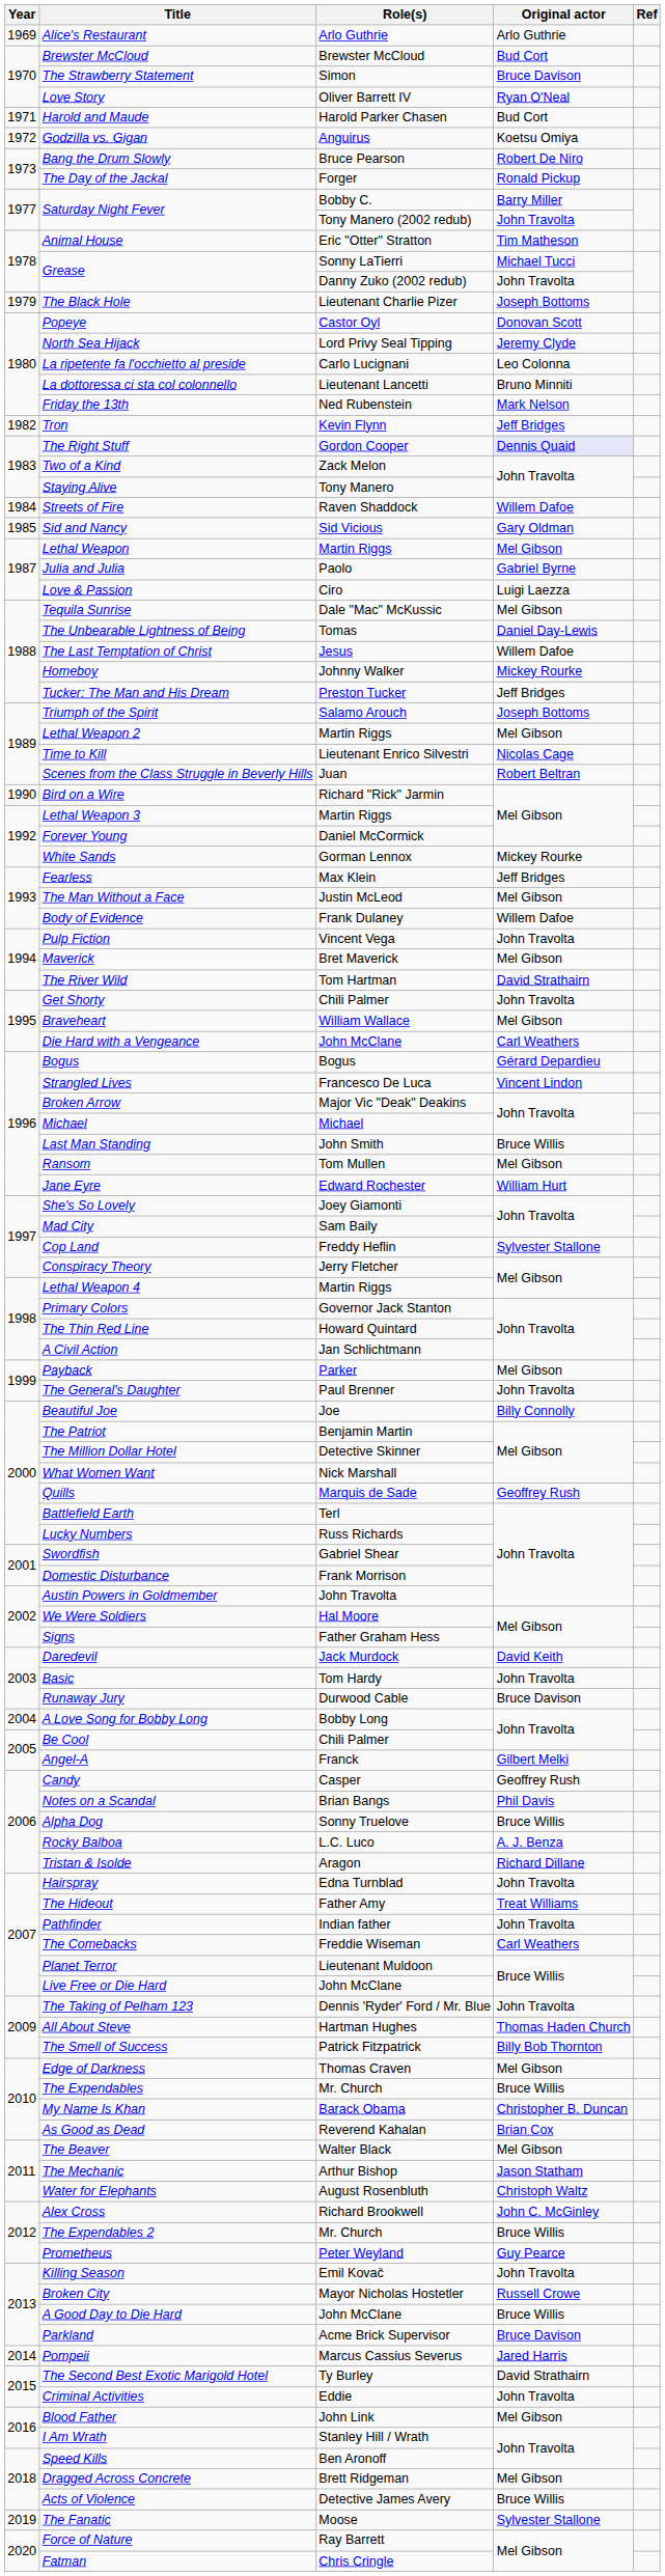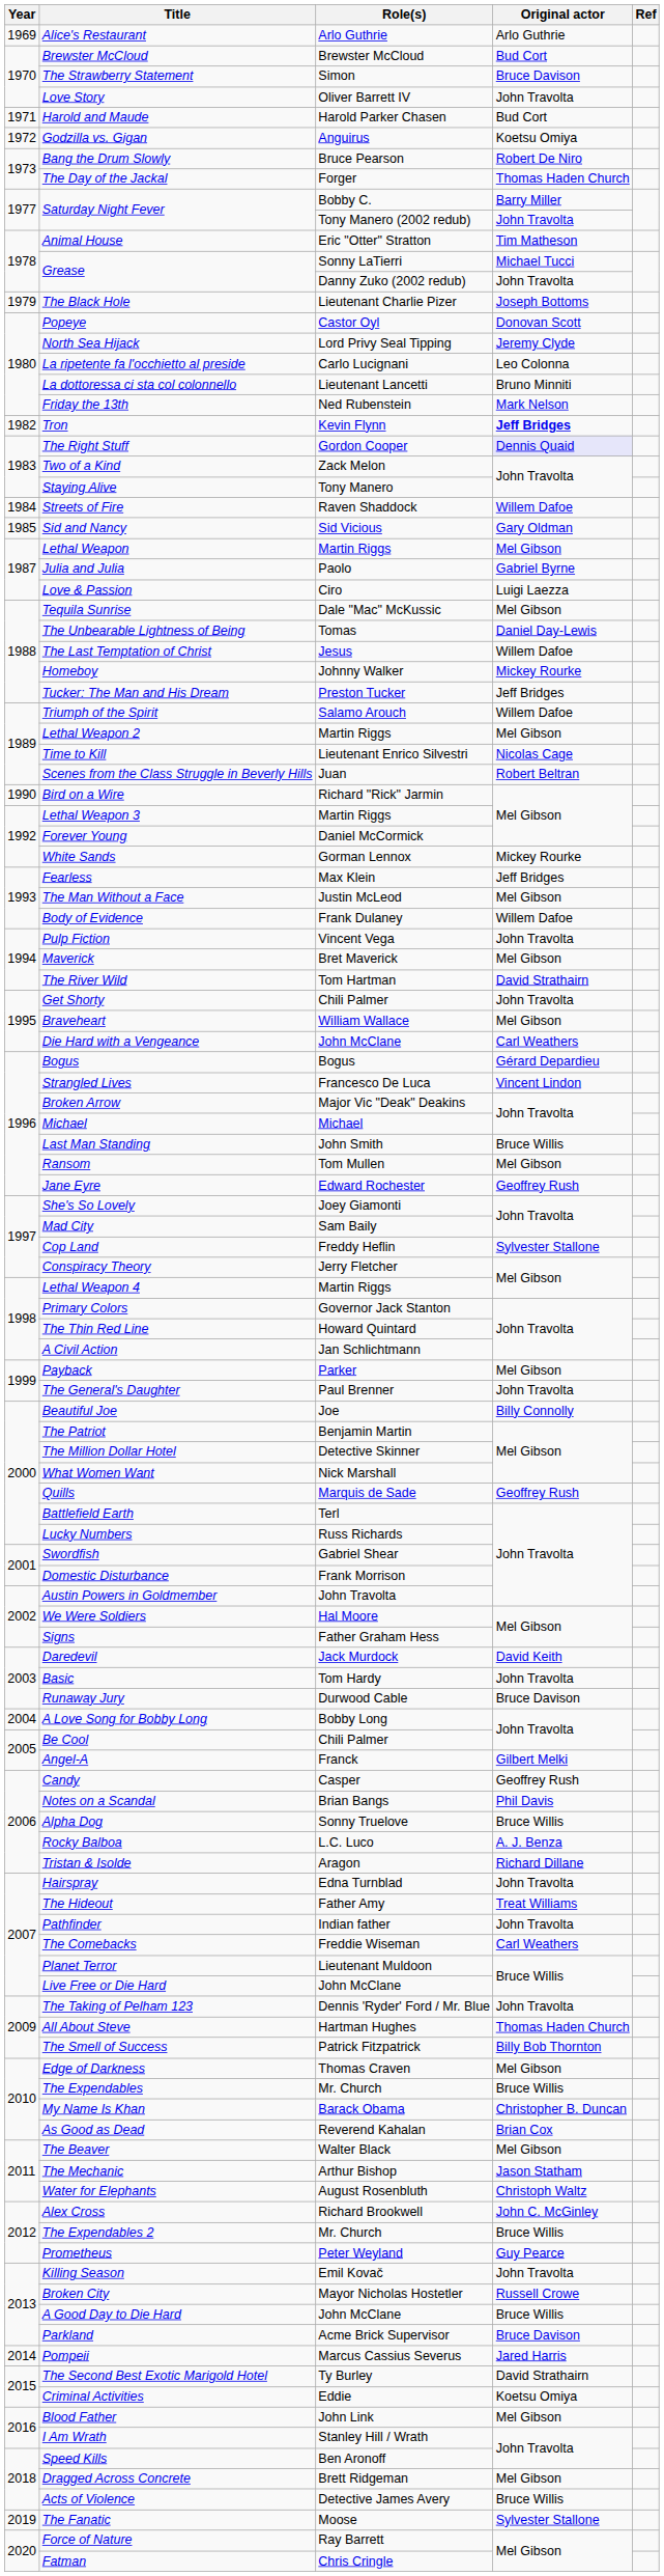 <table class="wikitable plainrowheaders sortable">
 <tr>
 <th scope="col">Year</th>
 <th scope="col">Title</th>
 <th scope="col">Role(s)</th>
 <th scope="col">Original actor</th>
 <th scope="col" class="unsortable">Ref</th>
 </tr>
 <tr>
 <td>1969</td>
 <td><em><a href='#'>Alice's Restaurant</a></em></td>
 <td><a href='#'>Arlo Guthrie</a></td>
 <td>Arlo Guthrie</td>
 <td></td>
 </tr>
 <tr>
 <td rowspan=3>1970</td>
 <td><em><a href='#'>Brewster McCloud</a></em></td>
 <td>Brewster McCloud</td>
 <td><a href='#'>Bud Cort</a></td>
 <td></td>
 </tr>
 <tr>
 <td><em><a href='#'>The Strawberry Statement</a></em></td>
 <td>Simon</td>
 <td><a href='#'>Bruce Davison</a></td>
 <td></td>
 </tr>
 <tr>
 <td><em><a href='#'>Love Story</a></em></td>
 <td>Oliver Barrett IV</td>
-<td><a href='#'>Ryan O'Neal</a></td>
+<td>John Travolta</td>
 <td></td>
 </tr>
 <tr>
 <td>1971</td>
 <td><em><a href='#'>Harold and Maude</a></em></td>
 <td>Harold Parker Chasen</td>
 <td>Bud Cort</td>
 <td></td>
 </tr>
 <tr>
 <td>1972</td>
 <td><em><a href='#'>Godzilla vs. Gigan</a></em></td>
 <td><a href='#'>Anguirus</a></td>
 <td>Koetsu Omiya</td>
 <td></td>
 </tr>
 <tr>
 <td rowspan=2>1973</td>
 <td><em><a href='#'>Bang the Drum Slowly</a></em></td>
 <td>Bruce Pearson</td>
 <td><a href='#'>Robert De Niro</a></td>
 <td></td>
 </tr>
 <tr>
 <td><em><a href='#'>The Day of the Jackal</a></em></td>
 <td>Forger</td>
-<td><a href='#'>Ronald Pickup</a></td>
+<td><a href='#'>Thomas Haden Church</a></td>
 <td></td>
 </tr>
 <tr>
 <td rowspan=2>1977</td>
 <td rowspan=2><em><a href='#'>Saturday Night Fever</a></em></td>
 <td>Bobby C.</td>
 <td><a href='#'>Barry Miller</a></td>
 <td rowspan=2></td>
 </tr>
 <tr>
 <td>Tony Manero (2002 redub)</td>
 <td><a href='#'>John Travolta</a></td>
 </tr>
 <tr>
 <td rowspan=3>1978</td>
 <td><em><a href='#'>Animal House</a></em></td>
 <td>Eric "Otter" Stratton</td>
 <td><a href='#'>Tim Matheson</a></td>
 <td></td>
 </tr>
 <tr>
 <td rowspan=2><em><a href='#'>Grease</a></em></td>
 <td>Sonny LaTierri</td>
 <td><a href='#'>Michael Tucci</a></td>
 <td rowspan=2></td>
 </tr>
 <tr>
 <td>Danny Zuko (2002 redub)</td>
 <td>John Travolta</td>
 </tr>
 <tr>
 <td>1979</td>
 <td><em><a href='#'>The Black Hole</a></em></td>
 <td>Lieutenant Charlie Pizer</td>
 <td><a href='#'>Joseph Bottoms</a></td>
 <td></td>
 </tr>
 <tr>
 <td rowspan=5>1980</td>
 <td><em><a href='#'>Popeye</a></em></td>
 <td><a href='#'>Castor Oyl</a></td>
 <td><a href='#'>Donovan Scott</a></td>
 <td></td>
 </tr>
 <tr>
 <td><em><a href='#'>North Sea Hijack</a></em></td>
 <td>Lord Privy Seal Tipping</td>
 <td><a href='#'>Jeremy Clyde</a></td>
 <td></td>
 </tr>
 <tr>
 <td><em><a href='#'>La ripetente fa l'occhietto al preside</a></em></td>
 <td>Carlo Lucignani</td>
 <td>Leo Colonna</td>
 <td></td>
 </tr>
 <tr>
 <td><em><a href='#'>La dottoressa ci sta col colonnello</a></em></td>
 <td>Lieutenant Lancetti</td>
 <td>Bruno Minniti</td>
 <td></td>
 </tr>
 <tr>
 <td><em><a href='#'>Friday the 13th</a></em></td>
 <td>Ned Rubenstein</td>
 <td><a href='#'>Mark Nelson</a></td>
 <td></td>
 </tr>
 <tr>
 <td>1982</td>
 <td><em><a href='#'>Tron</a></em></td>
 <td><a href='#'>Kevin Flynn</a></td>
-<td><a href='#'>Jeff Bridges</a></td>
+<td><strong><a href='#'>Jeff Bridges</a></strong></td>
 <td></td>
 </tr>
 <tr>
 <td rowspan=3>1983</td>
 <td><em><a href='#'>The Right Stuff</a></em></td>
 <td><a href='#'>Gordon Cooper</a></td>
 <td style="background: lavender;"><a href='#'>Dennis Quaid</a></td>
 <td></td>
 </tr>
 <tr>
 <td><em><a href='#'>Two of a Kind</a></em></td>
 <td>Zack Melon</td>
 <td rowspan=2>John Travolta</td>
 <td></td>
 </tr>
 <tr>
 <td><em><a href='#'>Staying Alive</a></em></td>
 <td>Tony Manero</td>
 <td></td>
 </tr>
 <tr>
 <td>1984</td>
 <td><em><a href='#'>Streets of Fire</a></em></td>
 <td>Raven Shaddock</td>
 <td><a href='#'>Willem Dafoe</a></td>
 <td></td>
 </tr>
 <tr>
 <td>1985</td>
 <td><em><a href='#'>Sid and Nancy</a></em></td>
 <td><a href='#'>Sid Vicious</a></td>
 <td><a href='#'>Gary Oldman</a></td>
 <td></td>
 </tr>
 <tr>
 <td rowspan=3>1987</td>
 <td><em><a href='#'>Lethal Weapon</a></em></td>
 <td><a href='#'>Martin Riggs</a></td>
 <td><a href='#'>Mel Gibson</a></td>
 <td></td>
 </tr>
 <tr>
 <td><em><a href='#'>Julia and Julia</a></em></td>
 <td>Paolo</td>
 <td><a href='#'>Gabriel Byrne</a></td>
 <td></td>
 </tr>
 <tr>
 <td><em><a href='#'>Love & Passion</a></em></td>
 <td>Ciro</td>
 <td>Luigi Laezza</td>
 <td></td>
 </tr>
 <tr>
 <td rowspan=5>1988</td>
 <td><em><a href='#'>Tequila Sunrise</a></em></td>
 <td>Dale "Mac" McKussic</td>
 <td>Mel Gibson</td>
 <td></td>
 </tr>
 <tr>
 <td><em><a href='#'>The Unbearable Lightness of Being</a></em></td>
 <td>Tomas</td>
 <td><a href='#'>Daniel Day-Lewis</a></td>
 <td></td>
 </tr>
 <tr>
 <td><em><a href='#'>The Last Temptation of Christ</a></em></td>
 <td><a href='#'>Jesus</a></td>
 <td>Willem Dafoe</td>
 <td></td>
 </tr>
 <tr>
 <td><em><a href='#'>Homeboy</a></em></td>
 <td>Johnny Walker</td>
 <td><a href='#'>Mickey Rourke</a></td>
 <td></td>
 </tr>
 <tr>
 <td><em><a href='#'>Tucker: The Man and His Dream</a></em></td>
 <td><a href='#'>Preston Tucker</a></td>
 <td>Jeff Bridges</td>
 <td></td>
 </tr>
 <tr>
 <td rowspan=4>1989</td>
 <td><em><a href='#'>Triumph of the Spirit</a></em></td>
 <td><a href='#'>Salamo Arouch</a></td>
-<td><a href='#'>Joseph Bottoms</a></td>
+<td>Willem Dafoe</td>
 <td></td>
 </tr>
 <tr>
 <td><em><a href='#'>Lethal Weapon 2</a></em></td>
 <td>Martin Riggs</td>
 <td>Mel Gibson</td>
 <td></td>
 </tr>
 <tr>
 <td><em><a href='#'>Time to Kill</a></em></td>
 <td>Lieutenant Enrico Silvestri</td>
 <td><a href='#'>Nicolas Cage</a></td>
 <td></td>
 </tr>
 <tr>
 <td><em><a href='#'>Scenes from the Class Struggle in Beverly Hills</a></em></td>
 <td>Juan</td>
 <td><a href='#'>Robert Beltran</a></td>
 <td></td>
 </tr>
 <tr>
 <td>1990</td>
 <td><em><a href='#'>Bird on a Wire</a></em></td>
 <td>Richard "Rick" Jarmin</td>
 <td rowspan=3>Mel Gibson</td>
 <td></td>
 </tr>
 <tr>
 <td rowspan=3>1992</td>
 <td><em><a href='#'>Lethal Weapon 3</a></em></td>
 <td>Martin Riggs</td>
 <td></td>
 </tr>
 <tr>
 <td><em><a href='#'>Forever Young</a></em></td>
 <td>Daniel McCormick</td>
 <td></td>
 </tr>
 <tr>
 <td><em><a href='#'>White Sands</a></em></td>
 <td>Gorman Lennox</td>
 <td>Mickey Rourke</td>
 <td></td>
 </tr>
 <tr>
 <td rowspan=3>1993</td>
 <td><em><a href='#'>Fearless</a></em></td>
 <td>Max Klein</td>
 <td>Jeff Bridges</td>
 <td></td>
 </tr>
 <tr>
 <td><em><a href='#'>The Man Without a Face</a></em></td>
 <td>Justin McLeod</td>
 <td>Mel Gibson</td>
 <td></td>
 </tr>
 <tr>
 <td><em><a href='#'>Body of Evidence</a></em></td>
 <td>Frank Dulaney</td>
 <td>Willem Dafoe</td>
 <td></td>
 </tr>
 <tr>
 <td rowspan=3>1994</td>
 <td><em><a href='#'>Pulp Fiction</a></em></td>
 <td>Vincent Vega</td>
 <td>John Travolta</td>
 <td></td>
 </tr>
 <tr>
 <td><em><a href='#'>Maverick</a></em></td>
 <td>Bret Maverick</td>
 <td>Mel Gibson</td>
 <td></td>
 </tr>
 <tr>
 <td><em><a href='#'>The River Wild</a></em></td>
 <td>Tom Hartman</td>
 <td><a href='#'>David Strathairn</a></td>
 <td></td>
 </tr>
 <tr>
 <td rowspan=3>1995</td>
 <td><em><a href='#'>Get Shorty</a></em></td>
 <td>Chili Palmer</td>
 <td>John Travolta</td>
 <td></td>
 </tr>
 <tr>
 <td><em><a href='#'>Braveheart</a></em></td>
 <td><a href='#'>William Wallace</a></td>
 <td>Mel Gibson</td>
 <td></td>
 </tr>
 <tr>
 <td><em><a href='#'>Die Hard with a Vengeance</a></em></td>
 <td><a href='#'>John McClane</a></td>
 <td><a href='#'>Carl Weathers</a></td>
 <td></td>
 </tr>
 <tr>
 <td rowspan=7>1996</td>
 <td><em><a href='#'>Bogus</a></em></td>
 <td>Bogus</td>
 <td><a href='#'>Gérard Depardieu</a></td>
 <td></td>
 </tr>
 <tr>
 <td><em><a href='#'>Strangled Lives</a></em></td>
 <td>Francesco De Luca</td>
 <td><a href='#'>Vincent Lindon</a></td>
 <td></td>
 </tr>
 <tr>
 <td><em><a href='#'>Broken Arrow</a></em></td>
 <td>Major Vic "Deak" Deakins</td>
 <td rowspan=2>John Travolta</td>
 <td></td>
 </tr>
 <tr>
 <td><em><a href='#'>Michael</a></em></td>
 <td><a href='#'>Michael</a></td>
 <td></td>
 </tr>
 <tr>
 <td><em><a href='#'>Last Man Standing</a></em></td>
 <td>John Smith</td>
 <td>Bruce Willis</td>
 <td></td>
 </tr>
 <tr>
 <td><em><a href='#'>Ransom</a></em></td>
 <td>Tom Mullen</td>
 <td>Mel Gibson</td>
 <td></td>
 </tr>
 <tr>
 <td><em><a href='#'>Jane Eyre</a></em></td>
 <td><a href='#'>Edward Rochester</a></td>
-<td><a href='#'>William Hurt</a></td>
+<td><a href='#'>Geoffrey Rush</a></td>
 <td></td>
 </tr>
 <tr>
 <td rowspan=4>1997</td>
 <td><em><a href='#'>She's So Lovely</a></em></td>
 <td>Joey Giamonti</td>
 <td rowspan=2>John Travolta</td>
 <td></td>
 </tr>
 <tr>
 <td><em><a href='#'>Mad City</a></em></td>
 <td>Sam Baily</td>
 <td></td>
 </tr>
 <tr>
 <td><em><a href='#'>Cop Land</a></em></td>
 <td>Freddy Heflin</td>
 <td><a href='#'>Sylvester Stallone</a></td>
 <td></td>
 </tr>
 <tr>
 <td><em><a href='#'>Conspiracy Theory</a></em></td>
 <td>Jerry Fletcher</td>
 <td rowspan=2>Mel Gibson</td>
 <td></td>
 </tr>
 <tr>
 <td rowspan=4>1998</td>
 <td><em><a href='#'>Lethal Weapon 4</a></em></td>
 <td>Martin Riggs</td>
 <td></td>
 </tr>
 <tr>
 <td><em><a href='#'>Primary Colors</a></em></td>
 <td>Governor Jack Stanton</td>
 <td rowspan=3>John Travolta</td>
 <td></td>
 </tr>
 <tr>
 <td><em><a href='#'>The Thin Red Line</a></em></td>
 <td>Howard Quintard</td>
 <td></td>
 </tr>
 <tr>
 <td><em><a href='#'>A Civil Action</a></em></td>
 <td>Jan Schlichtmann</td>
 <td></td>
 </tr>
 <tr>
 <td rowspan=2>1999</td>
 <td><em><a href='#'>Payback</a></em></td>
 <td><a href='#'>Parker</a></td>
 <td>Mel Gibson</td>
 <td></td>
 </tr>
 <tr>
 <td><em><a href='#'>The General's Daughter</a></em></td>
 <td>Paul Brenner</td>
 <td>John Travolta</td>
 <td></td>
 </tr>
 <tr>
 <td rowspan=7>2000</td>
 <td><em><a href='#'>Beautiful Joe</a></em></td>
 <td>Joe</td>
 <td><a href='#'>Billy Connolly</a></td>
 <td></td>
 </tr>
 <tr>
 <td><em><a href='#'>The Patriot</a></em></td>
 <td>Benjamin Martin</td>
 <td rowspan=3>Mel Gibson</td>
 <td></td>
 </tr>
 <tr>
 <td><em><a href='#'>The Million Dollar Hotel</a></em></td>
 <td>Detective Skinner</td>
 <td></td>
 </tr>
 <tr>
 <td><em><a href='#'>What Women Want</a></em></td>
 <td>Nick Marshall</td>
 <td></td>
 </tr>
 <tr>
 <td><em><a href='#'>Quills</a></em></td>
 <td><a href='#'>Marquis de Sade</a></td>
 <td><a href='#'>Geoffrey Rush</a></td>
 <td></td>
 </tr>
 <tr>
 <td><em><a href='#'>Battlefield Earth</a></em></td>
 <td>Terl</td>
 <td rowspan=5>John Travolta</td>
 <td></td>
 </tr>
 <tr>
 <td><em><a href='#'>Lucky Numbers</a></em></td>
 <td>Russ Richards</td>
 <td></td>
 </tr>
 <tr>
 <td rowspan=2>2001</td>
 <td><em><a href='#'>Swordfish</a></em></td>
 <td>Gabriel Shear</td>
 <td></td>
 </tr>
 <tr>
 <td><em><a href='#'>Domestic Disturbance</a></em></td>
 <td>Frank Morrison</td>
 <td></td>
 </tr>
 <tr>
 <td rowspan=3>2002</td>
 <td><em><a href='#'>Austin Powers in Goldmember</a></em></td>
 <td>John Travolta</td>
 <td></td>
 </tr>
 <tr>
 <td><em><a href='#'>We Were Soldiers</a></em></td>
 <td><a href='#'>Hal Moore</a></td>
 <td rowspan=2>Mel Gibson</td>
 <td></td>
 </tr>
 <tr>
 <td><em><a href='#'>Signs</a></em></td>
 <td>Father Graham Hess</td>
 <td></td>
 </tr>
 <tr>
 <td rowspan=3>2003</td>
 <td><em><a href='#'>Daredevil</a></em></td>
 <td><a href='#'>Jack Murdock</a></td>
 <td><a href='#'>David Keith</a></td>
 <td></td>
 </tr>
 <tr>
 <td><em><a href='#'>Basic</a></em></td>
 <td>Tom Hardy</td>
 <td>John Travolta</td>
 <td></td>
 </tr>
 <tr>
 <td><em><a href='#'>Runaway Jury</a></em></td>
 <td>Durwood Cable</td>
 <td>Bruce Davison</td>
 <td></td>
 </tr>
 <tr>
 <td>2004</td>
 <td><em><a href='#'>A Love Song for Bobby Long</a></em></td>
 <td>Bobby Long</td>
 <td rowspan=2>John Travolta</td>
 <td></td>
 </tr>
 <tr>
 <td rowspan=2>2005</td>
 <td><em><a href='#'>Be Cool</a></em></td>
 <td>Chili Palmer</td>
 <td></td>
 </tr>
 <tr>
 <td><em><a href='#'>Angel-A</a></em></td>
 <td>Franck</td>
 <td><a href='#'>Gilbert Melki</a></td>
 <td></td>
 </tr>
 <tr>
 <td rowspan=5>2006</td>
 <td><em><a href='#'>Candy</a></em></td>
 <td>Casper</td>
 <td>Geoffrey Rush</td>
 <td></td>
 </tr>
 <tr>
 <td><em><a href='#'>Notes on a Scandal</a></em></td>
 <td>Brian Bangs</td>
 <td><a href='#'>Phil Davis</a></td>
 <td></td>
 </tr>
 <tr>
 <td><em><a href='#'>Alpha Dog</a></em></td>
 <td>Sonny Truelove</td>
 <td>Bruce Willis</td>
 <td></td>
 </tr>
 <tr>
 <td><em><a href='#'>Rocky Balboa</a></em></td>
 <td>L.C. Luco</td>
 <td><a href='#'>A. J. Benza</a></td>
 <td></td>
 </tr>
 <tr>
 <td><em><a href='#'>Tristan & Isolde</a></em></td>
 <td>Aragon</td>
 <td><a href='#'>Richard Dillane</a></td>
 <td></td>
 </tr>
 <tr>
 <td rowspan=6>2007</td>
 <td><em><a href='#'>Hairspray</a></em></td>
 <td>Edna Turnblad</td>
 <td>John Travolta</td>
 <td></td>
 </tr>
 <tr>
 <td><em><a href='#'>The Hideout</a></em></td>
 <td>Father Amy</td>
 <td><a href='#'>Treat Williams</a></td>
 <td></td>
 </tr>
 <tr>
 <td><em><a href='#'>Pathfinder</a></em></td>
 <td>Indian father</td>
 <td>John Travolta</td>
 <td></td>
 </tr>
 <tr>
 <td><em><a href='#'>The Comebacks</a></em></td>
 <td>Freddie Wiseman</td>
 <td><a href='#'>Carl Weathers</a></td>
 <td></td>
 </tr>
 <tr>
 <td><em><a href='#'>Planet Terror</a></em></td>
 <td>Lieutenant Muldoon</td>
 <td rowspan=2>Bruce Willis</td>
 <td></td>
 </tr>
 <tr>
 <td><em><a href='#'>Live Free or Die Hard</a></em></td>
 <td>John McClane</td>
 <td></td>
 </tr>
 <tr>
 <td rowspan=3>2009</td>
 <td><em><a href='#'>The Taking of Pelham 123</a></em></td>
 <td>Dennis 'Ryder' Ford / Mr. Blue</td>
 <td>John Travolta</td>
 <td></td>
 </tr>
 <tr>
 <td><em><a href='#'>All About Steve</a></em></td>
 <td>Hartman Hughes</td>
 <td><a href='#'>Thomas Haden Church</a></td>
 <td></td>
 </tr>
 <tr>
 <td><em><a href='#'>The Smell of Success</a></em></td>
 <td>Patrick Fitzpatrick</td>
 <td><a href='#'>Billy Bob Thornton</a></td>
 <td></td>
 </tr>
 <tr>
 <td rowspan=4>2010</td>
 <td><em><a href='#'>Edge of Darkness</a></em></td>
 <td>Thomas Craven</td>
 <td>Mel Gibson</td>
 <td></td>
 </tr>
 <tr>
 <td><em><a href='#'>The Expendables</a></em></td>
 <td>Mr. Church</td>
 <td>Bruce Willis</td>
 <td></td>
 </tr>
 <tr>
 <td><em><a href='#'>My Name Is Khan</a></em></td>
 <td><a href='#'>Barack Obama</a></td>
 <td><a href='#'>Christopher B. Duncan</a></td>
 <td></td>
 </tr>
 <tr>
 <td><em><a href='#'>As Good as Dead</a></em></td>
 <td>Reverend Kahalan</td>
 <td><a href='#'>Brian Cox</a></td>
 <td></td>
 </tr>
 <tr>
 <td rowspan=3>2011</td>
 <td><em><a href='#'>The Beaver</a></em></td>
 <td>Walter Black</td>
 <td>Mel Gibson</td>
 <td></td>
 </tr>
 <tr>
 <td><em><a href='#'>The Mechanic</a></em></td>
 <td>Arthur Bishop</td>
 <td><a href='#'>Jason Statham</a></td>
 <td></td>
 </tr>
 <tr>
 <td><em><a href='#'>Water for Elephants</a></em></td>
 <td>August Rosenbluth</td>
 <td><a href='#'>Christoph Waltz</a></td>
 <td></td>
 </tr>
 <tr>
 <td rowspan=3>2012</td>
 <td><em><a href='#'>Alex Cross</a></em></td>
 <td>Richard Brookwell</td>
 <td><a href='#'>John C. McGinley</a></td>
 <td></td>
 </tr>
 <tr>
 <td><em><a href='#'>The Expendables 2</a></em></td>
 <td>Mr. Church</td>
 <td>Bruce Willis</td>
 <td></td>
 </tr>
 <tr>
 <td><em><a href='#'>Prometheus</a></em></td>
 <td><a href='#'>Peter Weyland</a></td>
 <td><a href='#'>Guy Pearce</a></td>
 <td></td>
 </tr>
 <tr>
 <td rowspan=4>2013</td>
 <td><em><a href='#'>Killing Season</a></em></td>
 <td>Emil Kovač</td>
 <td>John Travolta</td>
 <td></td>
 </tr>
 <tr>
 <td><em><a href='#'>Broken City</a></em></td>
 <td>Mayor Nicholas Hostetler</td>
 <td><a href='#'>Russell Crowe</a></td>
 <td></td>
 </tr>
 <tr>
 <td><em><a href='#'>A Good Day to Die Hard</a></em></td>
 <td>John McClane</td>
 <td>Bruce Willis</td>
 <td></td>
 </tr>
 <tr>
 <td><em><a href='#'>Parkland</a></em></td>
 <td>Acme Brick Supervisor</td>
 <td><a href='#'>Bruce Davison</a></td>
 <td></td>
 </tr>
 <tr>
 <td>2014</td>
 <td><em><a href='#'>Pompeii</a></em></td>
 <td>Marcus Cassius Severus</td>
 <td><a href='#'>Jared Harris</a></td>
 <td></td>
 </tr>
 <tr>
 <td rowspan=2>2015</td>
 <td><em><a href='#'>The Second Best Exotic Marigold Hotel</a></em></td>
 <td>Ty Burley</td>
 <td>David Strathairn</td>
 <td></td>
 </tr>
 <tr>
 <td><em><a href='#'>Criminal Activities</a></em></td>
 <td>Eddie</td>
-<td>John Travolta</td>
+<td>Koetsu Omiya</td>
 <td></td>
 </tr>
 <tr>
 <td rowspan=2>2016</td>
 <td><em><a href='#'>Blood Father</a></em></td>
 <td>John Link</td>
 <td>Mel Gibson</td>
 <td></td>
 </tr>
 <tr>
 <td><em><a href='#'>I Am Wrath</a></em></td>
 <td>Stanley Hill / Wrath</td>
 <td rowspan=2>John Travolta</td>
 <td></td>
 </tr>
 <tr>
 <td rowspan=3>2018</td>
 <td><em><a href='#'>Speed Kills</a></em></td>
 <td>Ben Aronoff</td>
 <td></td>
 </tr>
 <tr>
 <td><em><a href='#'>Dragged Across Concrete</a></em></td>
 <td>Brett Ridgeman</td>
 <td>Mel Gibson</td>
 <td></td>
 </tr>
 <tr>
 <td><em><a href='#'>Acts of Violence</a></em></td>
 <td>Detective James Avery</td>
 <td>Bruce Willis</td>
 <td></td>
 </tr>
 <tr>
 <td>2019</td>
 <td><em><a href='#'>The Fanatic</a></em></td>
 <td>Moose</td>
 <td><a href='#'>Sylvester Stallone</a></td>
 <td></td>
 </tr>
 <tr>
 <td rowspan=2>2020</td>
 <td><em><a href='#'>Force of Nature</a></em></td>
 <td>Ray Barrett</td>
 <td rowspan=2>Mel Gibson</td>
 <td></td>
 </tr>
 <tr>
 <td><em><a href='#'>Fatman</a></em></td>
 <td><a href='#'>Chris Cringle</a></td>
 <td></td>
 </tr>
 </table>
